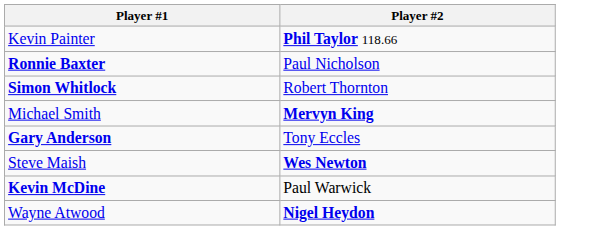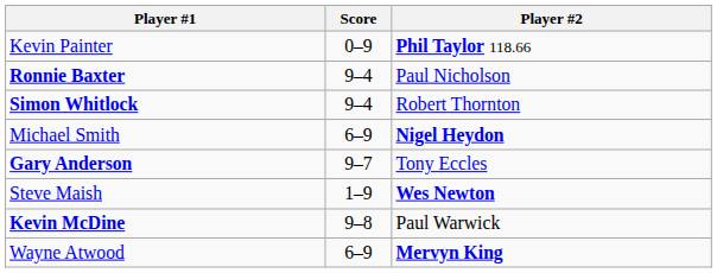 <table class="wikitable">
 <tr style="font-size:10pt;font-weight:bold">
 <th width=22%>Player #1</th>
+<th width=3%>Score</th>
 <th width=22%>Player #2</th>
 </tr>
 <tr>
 <td> <a href='#'>Kevin Painter</a></td>
+<td align=center>0–9</td>
 <td> <strong><a href='#'>Phil Taylor</a></strong> <small><span>118.66</span></small></td>
 </tr>
 <tr>
 <td> <strong><a href='#'>Ronnie Baxter</a></strong></td>
+<td align=center>9–4</td>
 <td> <a href='#'>Paul Nicholson</a></td>
 </tr>
 <tr>
 <td> <strong><a href='#'>Simon Whitlock</a></strong></td>
+<td align=center>9–4</td>
 <td> <a href='#'>Robert Thornton</a></td>
 </tr>
 <tr>
 <td> <a href='#'>Michael Smith</a></td>
-<td> <strong><a href='#'>Mervyn King</a></strong></td>
+<td align=center>6–9</td>
+<td> <strong><a href='#'>Nigel Heydon</a></strong></td>
 </tr>
 <tr>
 <td> <strong><a href='#'>Gary Anderson</a></strong></td>
+<td align=center>9–7</td>
 <td> <a href='#'>Tony Eccles</a></td>
 </tr>
 <tr>
 <td> <a href='#'>Steve Maish</a></td>
+<td align=center>1–9</td>
 <td> <strong><a href='#'>Wes Newton</a></strong></td>
 </tr>
 <tr>
 <td> <strong><a href='#'>Kevin McDine</a></strong></td>
+<td align=center>9–8</td>
 <td> Paul Warwick</td>
 </tr>
 <tr>
 <td> <a href='#'>Wayne Atwood</a></td>
-<td> <strong><a href='#'>Nigel Heydon</a></strong></td>
+<td align=center>6–9</td>
+<td> <strong><a href='#'>Mervyn King</a></strong></td>
 </tr>
 </table>
